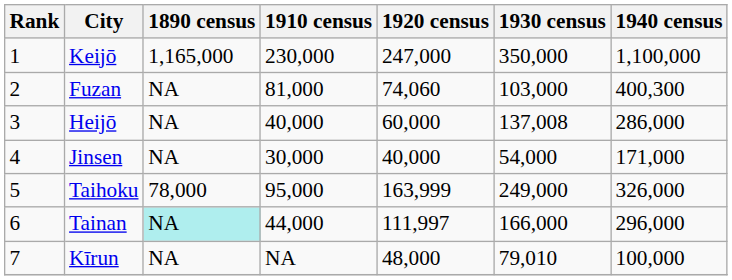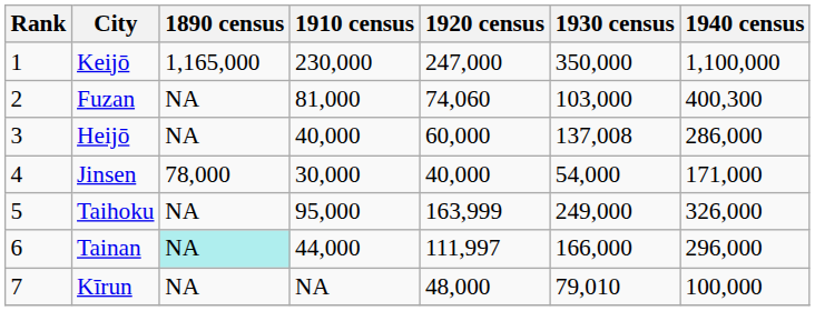 <table class=wikitable>
 <tr>
 <th>Rank</th>
 <th>City</th>
 <th>1890 census</th>
 <th>1910 census</th>
 <th>1920 census</th>
 <th>1930 census</th>
 <th>1940 census</th>
 </tr>
 <tr>
 <td>1</td>
 <td><a href='#'>Keijō</a></td>
 <td>1,165,000</td>
 <td>230,000</td>
 <td>247,000</td>
 <td>350,000</td>
 <td>1,100,000</td>
 </tr>
 <tr>
 <td>2</td>
 <td><a href='#'>Fuzan</a></td>
 <td>NA</td>
 <td>81,000</td>
 <td>74,060</td>
 <td>103,000</td>
 <td>400,300</td>
 </tr>
 <tr>
 <td>3</td>
 <td><a href='#'>Heijō</a></td>
 <td>NA</td>
 <td>40,000</td>
 <td>60,000</td>
 <td>137,008</td>
 <td>286,000</td>
 </tr>
 <tr>
 <td>4</td>
 <td><a href='#'>Jinsen</a></td>
-<td>NA</td>
+<td>78,000</td>
 <td>30,000</td>
 <td>40,000</td>
 <td>54,000</td>
 <td>171,000</td>
 </tr>
 <tr>
 <td>5</td>
 <td><a href='#'>Taihoku</a></td>
-<td>78,000</td>
+<td>NA</td>
 <td>95,000</td>
 <td>163,999</td>
 <td>249,000</td>
 <td>326,000</td>
 </tr>
 <tr>
 <td>6</td>
 <td><a href='#'>Tainan</a></td>
 <td style="background: paleturquoise;">NA</td>
 <td>44,000</td>
 <td>111,997</td>
 <td>166,000</td>
 <td>296,000</td>
 </tr>
 <tr>
 <td>7</td>
 <td><a href='#'>Kīrun</a></td>
 <td>NA</td>
 <td>NA</td>
 <td>48,000</td>
 <td>79,010</td>
 <td>100,000</td>
 </tr>
 <tr>
 </tr>
 </table>
